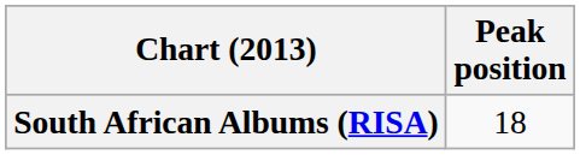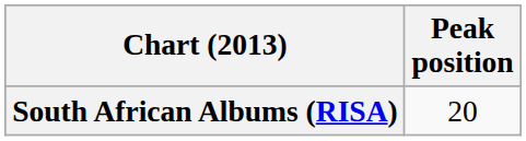 <table class="wikitable sortable plainrowheaders">
 <tr>
 <th scope="col">Chart (2013)</th>
 <th scope="col">Peak<br>position</th>
 </tr>
 <tr>
 <th scope="row">South African Albums (<a href='#'>RISA</a>)</th>
-<td style="text-align:center;">18</td>
+<td style="text-align:center;">20</td>
 </tr>
 </table>
